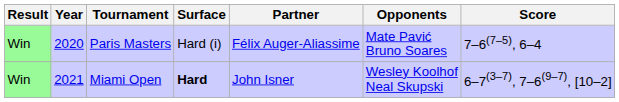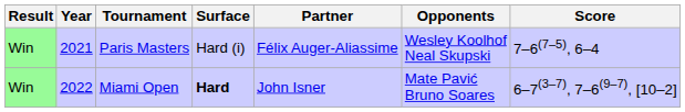 <table class="sortable wikitable">
 <tr>
 <th>Result</th>
 <th>Year</th>
 <th>Tournament</th>
 <th>Surface</th>
 <th>Partner</th>
 <th>Opponents</th>
 <th class=unsortable>Score</th>
 </tr>
 <tr bgcolor=ccccff>
 <td bgcolor=98fb98>Win</td>
-<td><a href='#'>2020</a></td>
+<td><a href='#'>2021</a></td>
 <td><a href='#'>Paris Masters</a></td>
 <td>Hard (i)</td>
 <td> <a href='#'>Félix Auger-Aliassime</a></td>
-<td> <a href='#'>Mate Pavić</a><br> <a href='#'>Bruno Soares</a></td>
+<td> <a href='#'>Wesley Koolhof</a><br> <a href='#'>Neal Skupski</a></td>
 <td>7–6<sup>(7–5)</sup>, 6–4</td>
 </tr>
 <tr bgcolor=ccccff>
 <td bgcolor=98fb98>Win</td>
-<td><a href='#'>2021</a></td>
+<td><a href='#'>2022</a></td>
 <td><a href='#'>Miami Open</a></td>
 <td><strong>Hard</strong></td>
 <td> <a href='#'>John Isner</a></td>
-<td> <a href='#'>Wesley Koolhof</a><br> <a href='#'>Neal Skupski</a></td>
+<td> <a href='#'>Mate Pavić</a><br> <a href='#'>Bruno Soares</a></td>
 <td>6–7<sup>(3–7)</sup>, 7–6<sup>(9–7)</sup>, [10–2]</td>
 </tr>
 </table>
